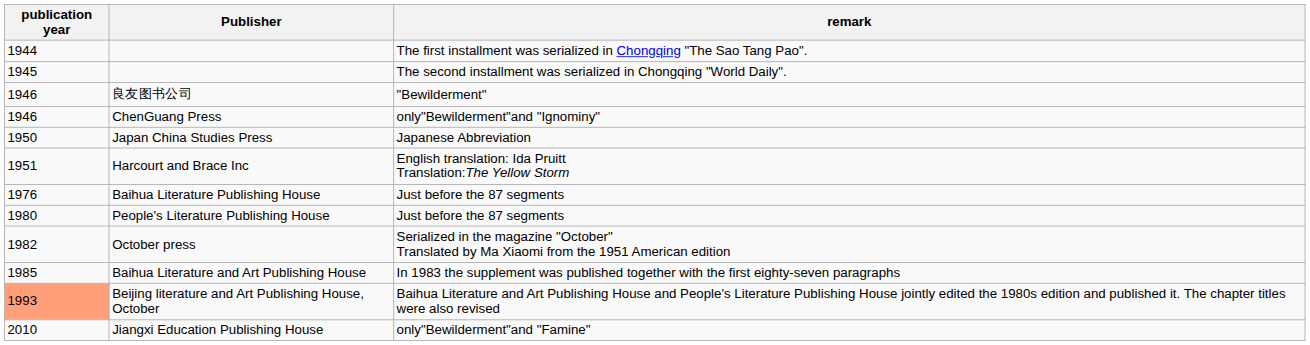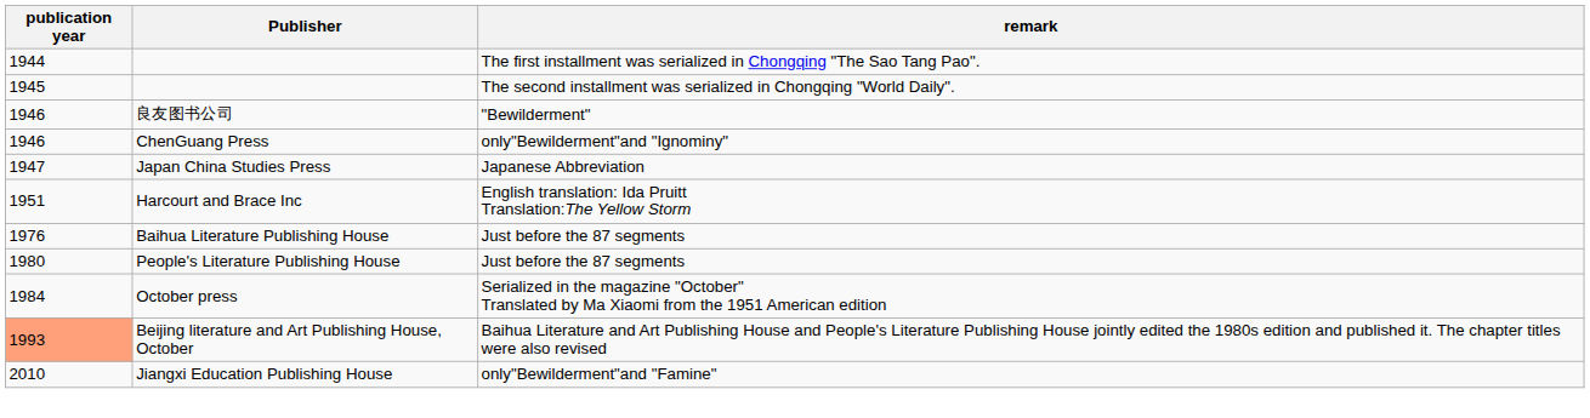 <table class="wikitable">
 <tr>
 <th>publication year</th>
 <th>Publisher</th>
 <th>remark</th>
 </tr>
 <tr>
 <td>1944</td>
 <td></td>
 <td>The first installment was serialized in <a href='#'>Chongqing</a> "The Sao Tang Pao".</td>
 </tr>
 <tr>
 <td>1945</td>
 <td></td>
 <td>The second installment was serialized in Chongqing "World Daily".</td>
 </tr>
 <tr>
 <td>1946</td>
 <td>良友图书公司</td>
 <td>"Bewilderment"</td>
 </tr>
 <tr>
 <td>1946</td>
 <td>ChenGuang Press</td>
 <td>only"Bewilderment"and "Ignominy"</td>
 </tr>
 <tr>
-<td>1950</td>
+<td>1947</td>
 <td>Japan China Studies Press</td>
 <td>Japanese Abbreviation</td>
 </tr>
 <tr>
 <td>1951</td>
 <td>Harcourt and Brace Inc</td>
 <td>English translation: Ida Pruitt<br>Translation:<em>The Yellow Storm</em></td>
 </tr>
 <tr>
 <td>1976</td>
 <td>Baihua Literature  Publishing House</td>
 <td>Just before the 87 segments</td>
 </tr>
 <tr>
 <td>1980</td>
 <td>People's Literature Publishing House</td>
 <td>Just before the 87 segments</td>
 </tr>
 <tr>
-<td>1982</td>
+<td>1984</td>
 <td>October press</td>
 <td>Serialized in the magazine "October"<br>Translated by Ma Xiaomi from the 1951 American edition</td>
-</tr>
-<tr>
-<td>1985</td>
-<td>Baihua Literature and Art Publishing House</td>
-<td>In 1983 the supplement was published together with the first eighty-seven paragraphs</td>
 </tr>
 <tr>
 <td style="background: lightsalmon;">1993</td>
 <td>Beijing literature and Art Publishing House, October</td>
 <td>Baihua Literature and Art Publishing House and People's Literature Publishing House jointly edited the 1980s edition and published it. The chapter titles were also revised</td>
 </tr>
 <tr>
 <td>2010</td>
 <td>Jiangxi Education Publishing House</td>
 <td>only"Bewilderment"and "Famine"</td>
 </tr>
 </table>
